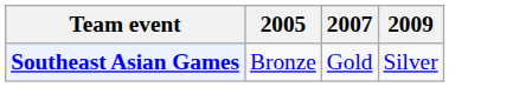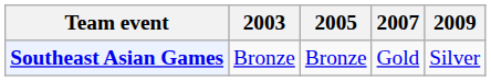 <table style='font-size: 90%; text-align:center;' class='wikitable'>
 <tr>
 <th>Team event</th>
+<th>2003</th>
 <th>2005</th>
 <th>2007</th>
 <th>2009</th>
 </tr>
 <tr>
 <td bgcolor="#ECF2FF"; align="left"><strong><a href='#'>Southeast Asian Games</a></strong></td>
 <td> <a href='#'>Bronze</a></td>
+<td> <a href='#'>Bronze</a></td>
 <td> <a href='#'>Gold</a></td>
 <td> <a href='#'>Silver</a></td>
 </tr>
 </table>
